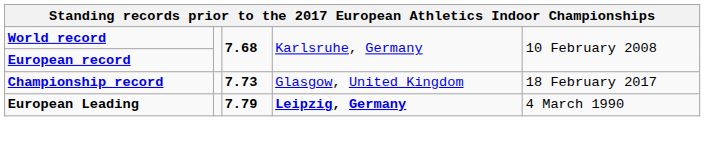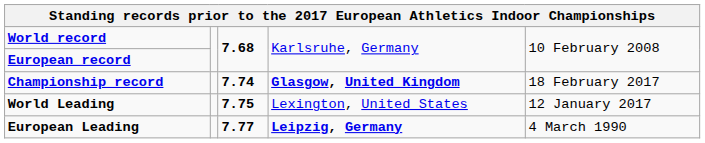 <table class="wikitable" width=75%>
 <tr>
 <th colspan="5">Standing records prior to the 2017 European Athletics Indoor Championships</th>
 </tr>
 <tr>
 <td><strong><a href='#'>World record</a></strong></td>
 <td rowspan=2></td>
 <td rowspan=2><strong>7.68</strong></td>
 <td rowspan=2><a href='#'>Karlsruhe</a>, <a href='#'>Germany</a></td>
 <td rowspan=2>10 February 2008</td>
 </tr>
 <tr>
 <td><strong><a href='#'>European record</a></strong></td>
 </tr>
 <tr>
 <td><strong><a href='#'>Championship record</a></strong></td>
 <td></td>
-<td><strong>7.73</strong></td>
-<td><a href='#'>Glasgow</a>, <a href='#'>United Kingdom</a></td>
+<td><strong>7.74</strong></td>
+<td><strong><a href='#'>Glasgow</a>, <a href='#'>United Kingdom</a></strong></td>
 <td>18 February 2017</td>
+</tr>
+<tr>
+<td><strong>World Leading</strong></td>
+<td></td>
+<td><strong>7.75</strong></td>
+<td><a href='#'>Lexington</a>, <a href='#'>United States</a></td>
+<td>12 January 2017</td>
 </tr>
 <tr>
 <td><strong>European Leading</strong></td>
 <td></td>
-<td><strong>7.79</strong></td>
+<td><strong>7.77</strong></td>
 <td><strong><a href='#'>Leipzig</a>, <a href='#'>Germany</a></strong></td>
 <td>4 March 1990</td>
 </tr>
 </table>
